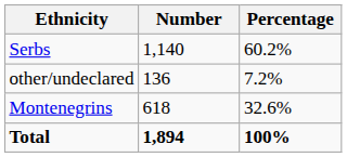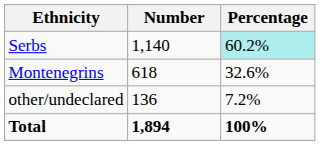 <table class="wikitable">
 <tr>
 <th width="100px">Ethnicity</th>
 <th width="80px">Number</th>
 <th width="80px">Percentage</th>
 </tr>
 <tr>
 <td><a href='#'>Serbs</a></td>
 <td>1,140</td>
-<td>60.2%</td>
+<td style="background: paleturquoise;">60.2%</td>
+</tr>
+<tr>
+<td><a href='#'>Montenegrins</a></td>
+<td>618</td>
+<td>32.6%</td>
 </tr>
 <tr>
 <td>other/undeclared</td>
 <td>136</td>
 <td>7.2%</td>
 </tr>
 <tr>
-<td><a href='#'>Montenegrins</a></td>
-<td>618</td>
-<td>32.6%</td>
-</tr>
-<tr>
 <td><strong>Total</strong></td>
 <td><strong>1,894</strong></td>
 <td><strong>100%</strong></td>
 </tr>
 </table>
